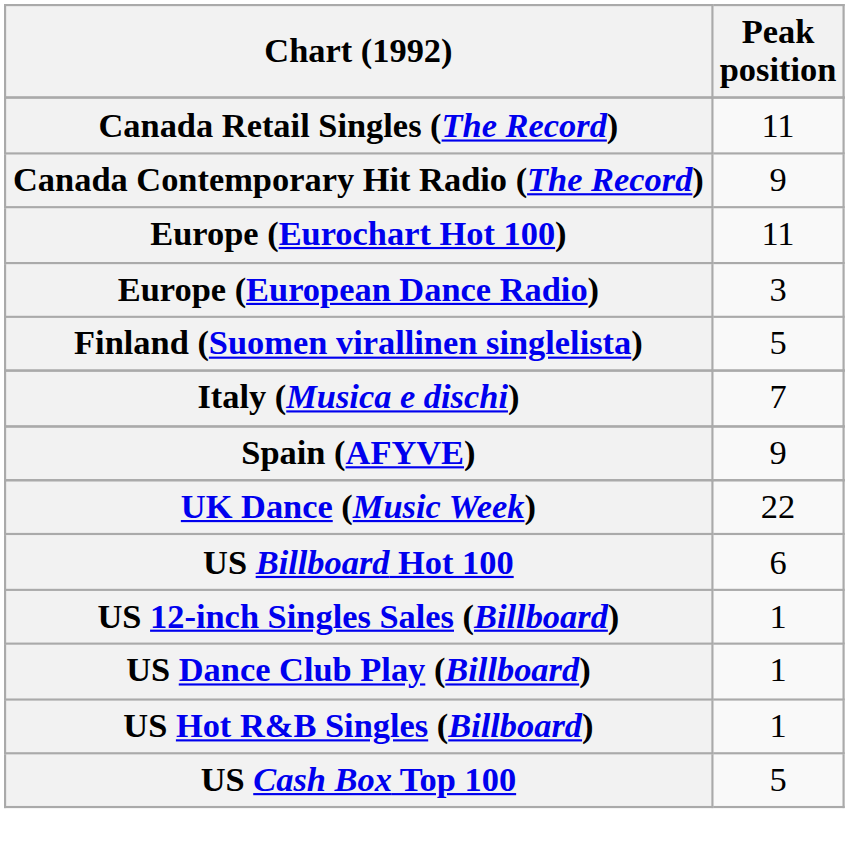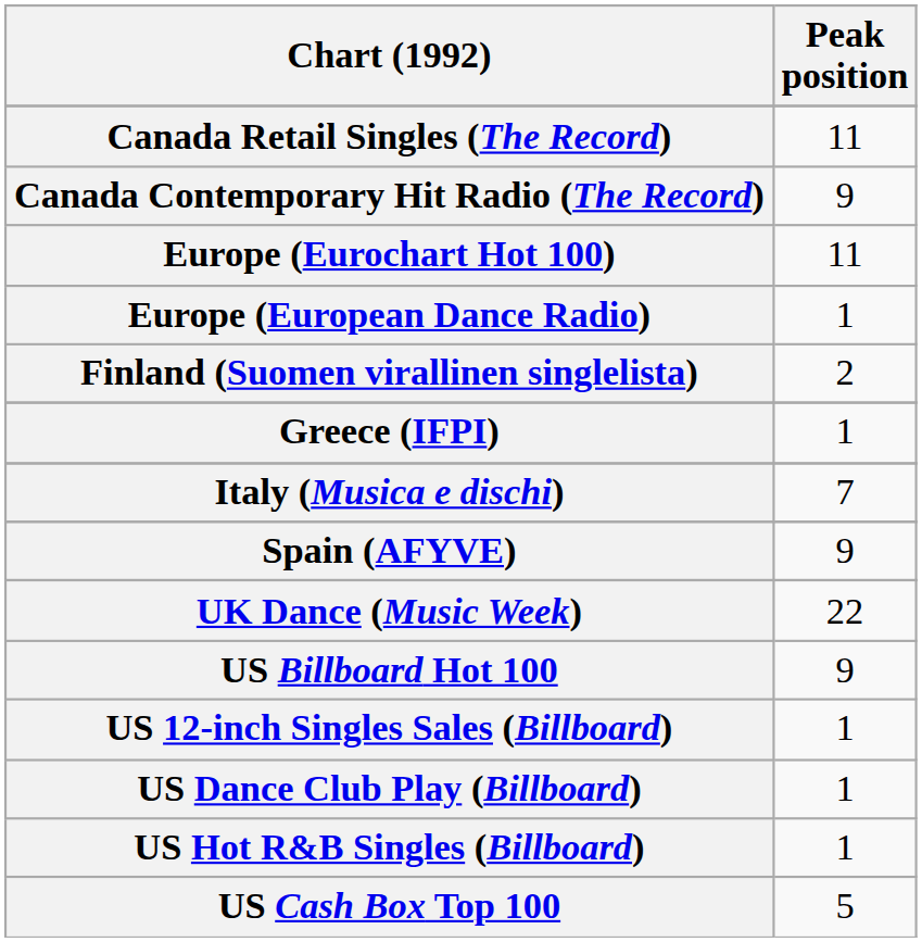 <table class="wikitable sortable plainrowheaders" style="text-align:center">
 <tr>
 <th scope="col">Chart (1992)</th>
 <th scope="col">Peak<br>position</th>
 </tr>
 <tr>
 </tr>
 <tr>
 </tr>
 <tr>
 </tr>
 <tr>
 </tr>
 <tr>
 </tr>
 <tr>
 <th scope="row">Canada Retail Singles (<em><a href='#'>The Record</a></em>)</th>
 <td>11</td>
 </tr>
 <tr>
 <th scope="row">Canada Contemporary Hit Radio (<em><a href='#'>The Record</a></em>)</th>
 <td>9</td>
 </tr>
 <tr>
 <th scope="row">Europe (<a href='#'>Eurochart Hot 100</a>)</th>
 <td>11</td>
 </tr>
 <tr>
 <th scope="row">Europe (<a href='#'>European Dance Radio</a>)</th>
-<td>3</td>
+<td>1</td>
 </tr>
 <tr>
 <th scope="row">Finland (<a href='#'>Suomen virallinen singlelista</a>)</th>
-<td>5</td>
+<td>2</td>
 </tr>
 <tr>
 </tr>
 <tr>
+</tr>
+<tr>
+<th scope="row">Greece (<a href='#'>IFPI</a>)</th>
+<td>1</td>
 </tr>
 <tr>
 </tr>
 <tr>
 <th scope="row">Italy (<em><a href='#'>Musica e dischi</a></em>)</th>
 <td>7</td>
 </tr>
 <tr>
 </tr>
 <tr>
 </tr>
 <tr>
 </tr>
 <tr>
 </tr>
 <tr>
 <th scope="row">Spain (<a href='#'>AFYVE</a>)</th>
 <td>9</td>
 </tr>
 <tr>
 </tr>
 <tr>
 </tr>
 <tr>
 </tr>
 <tr>
 <th scope="row"><a href='#'>UK Dance</a> (<em><a href='#'>Music Week</a></em>)</th>
 <td>22</td>
 </tr>
 <tr>
 <th scope="row">US <a href='#'><em>Billboard</em> Hot 100</a></th>
-<td>6</td>
+<td>9</td>
 </tr>
 <tr>
 <th scope="row">US <a href='#'>12-inch Singles Sales</a> (<em><a href='#'>Billboard</a></em>)</th>
 <td>1</td>
 </tr>
 <tr>
 <th scope="row">US <a href='#'>Dance Club Play</a> (<em><a href='#'>Billboard</a></em>)</th>
 <td>1</td>
 </tr>
 <tr>
 <th scope="row">US <a href='#'>Hot R&B Singles</a> (<em><a href='#'>Billboard</a></em>)</th>
 <td>1</td>
 </tr>
 <tr>
 <th scope="row">US <a href='#'><em>Cash Box</em> Top 100</a></th>
 <td>5</td>
 </tr>
 </table>
